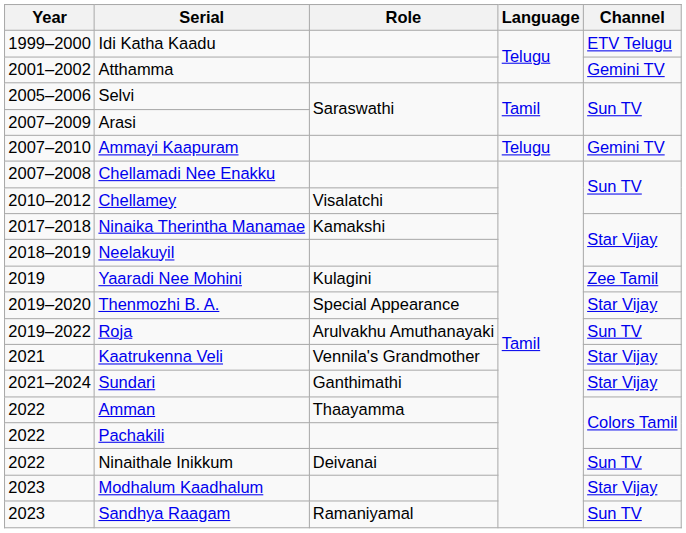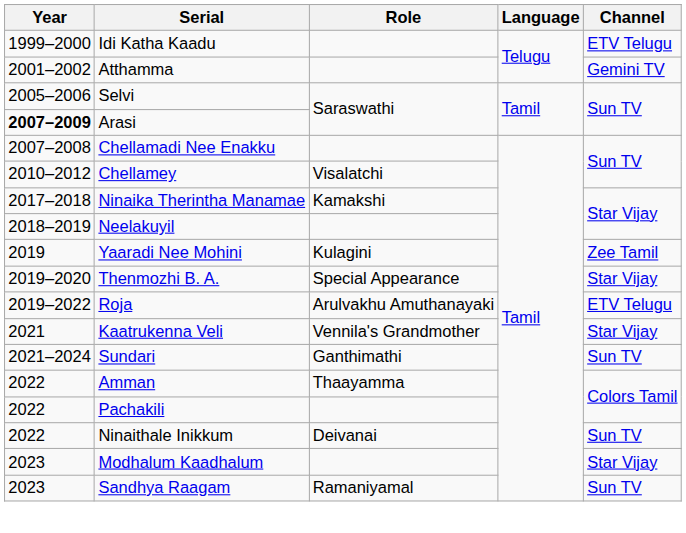 <table class="wikitable sortable">
 <tr>
 <th>Year</th>
 <th>Serial</th>
 <th>Role</th>
 <th>Language</th>
 <th>Channel</th>
 </tr>
 <tr>
 <td>1999–2000</td>
 <td>Idi Katha Kaadu</td>
 <td></td>
 <td rowspan="2"><a href='#'>Telugu</a></td>
 <td><a href='#'>ETV Telugu</a></td>
 </tr>
 <tr>
 <td>2001–2002</td>
 <td>Atthamma</td>
 <td></td>
 <td><a href='#'>Gemini TV</a></td>
 </tr>
 <tr>
 <td>2005–2006</td>
 <td>Selvi</td>
 <td rowspan="2">Saraswathi</td>
 <td rowspan="2"><a href='#'>Tamil</a></td>
 <td rowspan="2"><a href='#'>Sun TV</a></td>
 </tr>
 <tr>
-<td>2007–2009</td>
+<td><strong>2007–2009</strong></td>
 <td>Arasi</td>
-</tr>
-<tr>
-<td>2007–2010</td>
-<td><a href='#'>Ammayi Kaapuram</a></td>
-<td></td>
-<td><a href='#'>Telugu</a></td>
-<td><a href='#'>Gemini TV</a></td>
 </tr>
 <tr>
 <td>2007–2008</td>
 <td><a href='#'>Chellamadi Nee Enakku</a></td>
 <td></td>
 <td rowspan="14"><a href='#'>Tamil</a></td>
 <td rowspan="2"><a href='#'>Sun TV</a></td>
 </tr>
 <tr>
 <td>2010–2012</td>
 <td><a href='#'>Chellamey</a></td>
 <td>Visalatchi</td>
 </tr>
 <tr>
 <td>2017–2018</td>
 <td><a href='#'>Ninaika Therintha Manamae</a></td>
 <td>Kamakshi</td>
 <td rowspan="2"><a href='#'>Star Vijay</a></td>
 </tr>
 <tr>
 <td>2018–2019</td>
 <td><a href='#'>Neelakuyil</a></td>
 <td></td>
 </tr>
 <tr>
 <td>2019</td>
 <td><a href='#'>Yaaradi Nee Mohini</a></td>
 <td>Kulagini</td>
 <td><a href='#'>Zee Tamil</a></td>
 </tr>
 <tr>
 <td>2019–2020</td>
 <td><a href='#'>Thenmozhi B. A.</a></td>
 <td>Special Appearance</td>
 <td><a href='#'>Star Vijay</a></td>
 </tr>
 <tr>
 <td>2019–2022</td>
 <td><a href='#'>Roja</a></td>
 <td>Arulvakhu Amuthanayaki</td>
-<td><a href='#'>Sun TV</a></td>
+<td><a href='#'>ETV Telugu</a></td>
 </tr>
 <tr>
 <td>2021</td>
 <td><a href='#'>Kaatrukenna Veli</a></td>
 <td>Vennila's Grandmother</td>
 <td><a href='#'>Star Vijay</a></td>
 </tr>
 <tr>
 <td>2021–2024</td>
 <td><a href='#'>Sundari</a></td>
 <td>Ganthimathi</td>
-<td><a href='#'>Star Vijay</a></td>
+<td><a href='#'>Sun TV</a></td>
 </tr>
 <tr>
 <td>2022</td>
 <td><a href='#'>Amman</a></td>
 <td>Thaayamma</td>
 <td rowspan="2"><a href='#'>Colors Tamil</a></td>
 </tr>
 <tr>
 <td>2022</td>
 <td><a href='#'>Pachakili</a></td>
 <td></td>
 </tr>
 <tr>
 <td>2022</td>
 <td>Ninaithale Inikkum</td>
 <td>Deivanai</td>
 <td><a href='#'>Sun TV</a></td>
 </tr>
 <tr>
 <td>2023</td>
 <td><a href='#'>Modhalum Kaadhalum</a></td>
 <td></td>
 <td><a href='#'>Star Vijay</a></td>
 </tr>
 <tr>
 <td>2023</td>
 <td><a href='#'>Sandhya Raagam</a></td>
 <td>Ramaniyamal</td>
 <td><a href='#'>Sun TV</a></td>
 </tr>
 </table>
